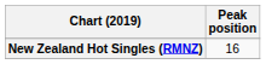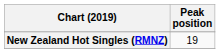 <table class="wikitable sortable plainrowheaders" style="text-align:center">
 <tr>
 <th scope="col">Chart (2019)</th>
 <th scope="col">Peak<br>position</th>
 </tr>
 <tr>
 </tr>
 <tr>
 </tr>
 <tr>
 <th scope="row">New Zealand Hot Singles (<a href='#'>RMNZ</a>)</th>
-<td>16</td>
+<td>19</td>
 </tr>
 <tr>
 </tr>
 <tr>
 </tr>
 <tr>
 </tr>
 </table>
